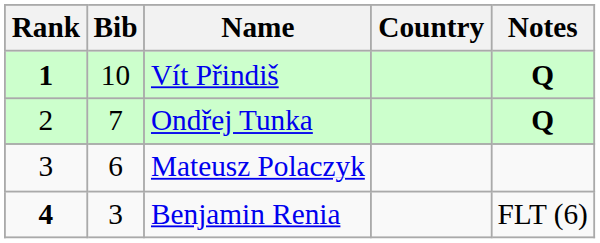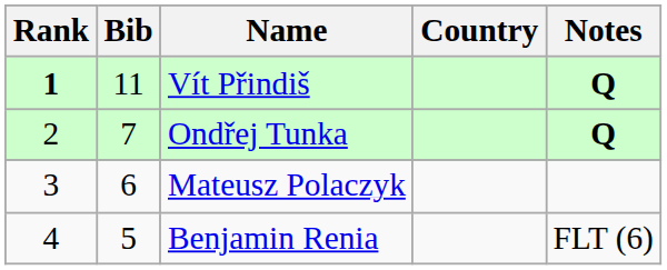 <table class="wikitable" style="text-align:center;">
 <tr>
 <th>Rank</th>
 <th>Bib</th>
 <th>Name</th>
 <th>Country</th>
 <th>Notes</th>
 </tr>
 <tr bgcolor=ccffcc>
 <td><strong>1</strong></td>
-<td>10</td>
+<td>11</td>
 <td align=left><a href='#'>Vít Přindiš</a></td>
 <td align=left></td>
 <td><strong>Q</strong></td>
 </tr>
 <tr bgcolor=ccffcc>
 <td>2</td>
 <td>7</td>
 <td align=left><a href='#'>Ondřej Tunka</a></td>
 <td align=left></td>
 <td><strong>Q</strong></td>
 </tr>
 <tr>
 <td>3</td>
 <td>6</td>
 <td align=left><a href='#'>Mateusz Polaczyk</a></td>
 <td align=left></td>
 <td></td>
 </tr>
 <tr>
-<td><strong>4</strong></td>
-<td>3</td>
+<td>4</td>
+<td>5</td>
 <td align=left><a href='#'>Benjamin Renia</a></td>
 <td align=left></td>
 <td>FLT (6)</td>
 </tr>
 </table>
